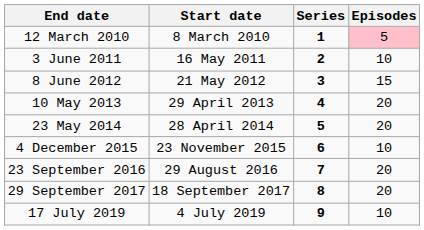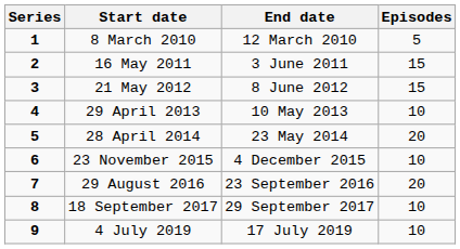 <table class="wikitable" style="text-align:center;">
 <tr>
+<th>Series</th>
+<th>Start date</th>
 <th>End date</th>
-<th>Start date</th>
-<th>Series</th>
 <th>Episodes</th>
 </tr>
 <tr>
+<td><strong>1</strong></td>
+<td>8 March 2010</td>
 <td>12 March 2010</td>
-<td>8 March 2010</td>
-<td><strong>1</strong></td>
-<td style="background: pink;">5</td>
+<td>5</td>
 </tr>
 <tr>
+<td><strong>2</strong></td>
+<td>16 May 2011</td>
 <td>3 June 2011</td>
-<td>16 May 2011</td>
-<td><strong>2</strong></td>
+<td>15</td>
+</tr>
+<tr>
+<td><strong>3</strong></td>
+<td>21 May 2012</td>
+<td>8 June 2012</td>
+<td>15</td>
+</tr>
+<tr>
+<td><strong>4</strong></td>
+<td>29 April 2013</td>
+<td>10 May 2013</td>
 <td>10</td>
 </tr>
 <tr>
-<td>8 June 2012</td>
-<td>21 May 2012</td>
-<td><strong>3</strong></td>
-<td>15</td>
-</tr>
-<tr>
-<td>10 May 2013</td>
-<td>29 April 2013</td>
-<td><strong>4</strong></td>
+<td><strong>5</strong></td>
+<td>28 April 2014</td>
+<td>23 May 2014</td>
 <td>20</td>
 </tr>
 <tr>
-<td>23 May 2014</td>
-<td>28 April 2014</td>
-<td><strong>5</strong></td>
+<td><strong>6</strong></td>
+<td>23 November 2015</td>
+<td>4 December 2015</td>
+<td>10</td>
+</tr>
+<tr>
+<td><strong>7</strong></td>
+<td>29 August 2016</td>
+<td>23 September 2016</td>
 <td>20</td>
 </tr>
 <tr>
-<td>4 December 2015</td>
-<td>23 November 2015</td>
-<td><strong>6</strong></td>
+<td><strong>8</strong></td>
+<td>18 September 2017</td>
+<td>29 September 2017</td>
 <td>10</td>
 </tr>
 <tr>
-<td>23 September 2016</td>
-<td>29 August 2016</td>
-<td><strong>7</strong></td>
-<td>20</td>
-</tr>
-<tr>
-<td>29 September 2017</td>
-<td>18 September 2017</td>
-<td><strong>8</strong></td>
-<td>20</td>
-</tr>
-<tr>
+<td><strong>9</strong></td>
+<td>4 July 2019</td>
 <td>17 July 2019</td>
-<td>4 July 2019</td>
-<td><strong>9</strong></td>
 <td>10</td>
 </tr>
 </table>
